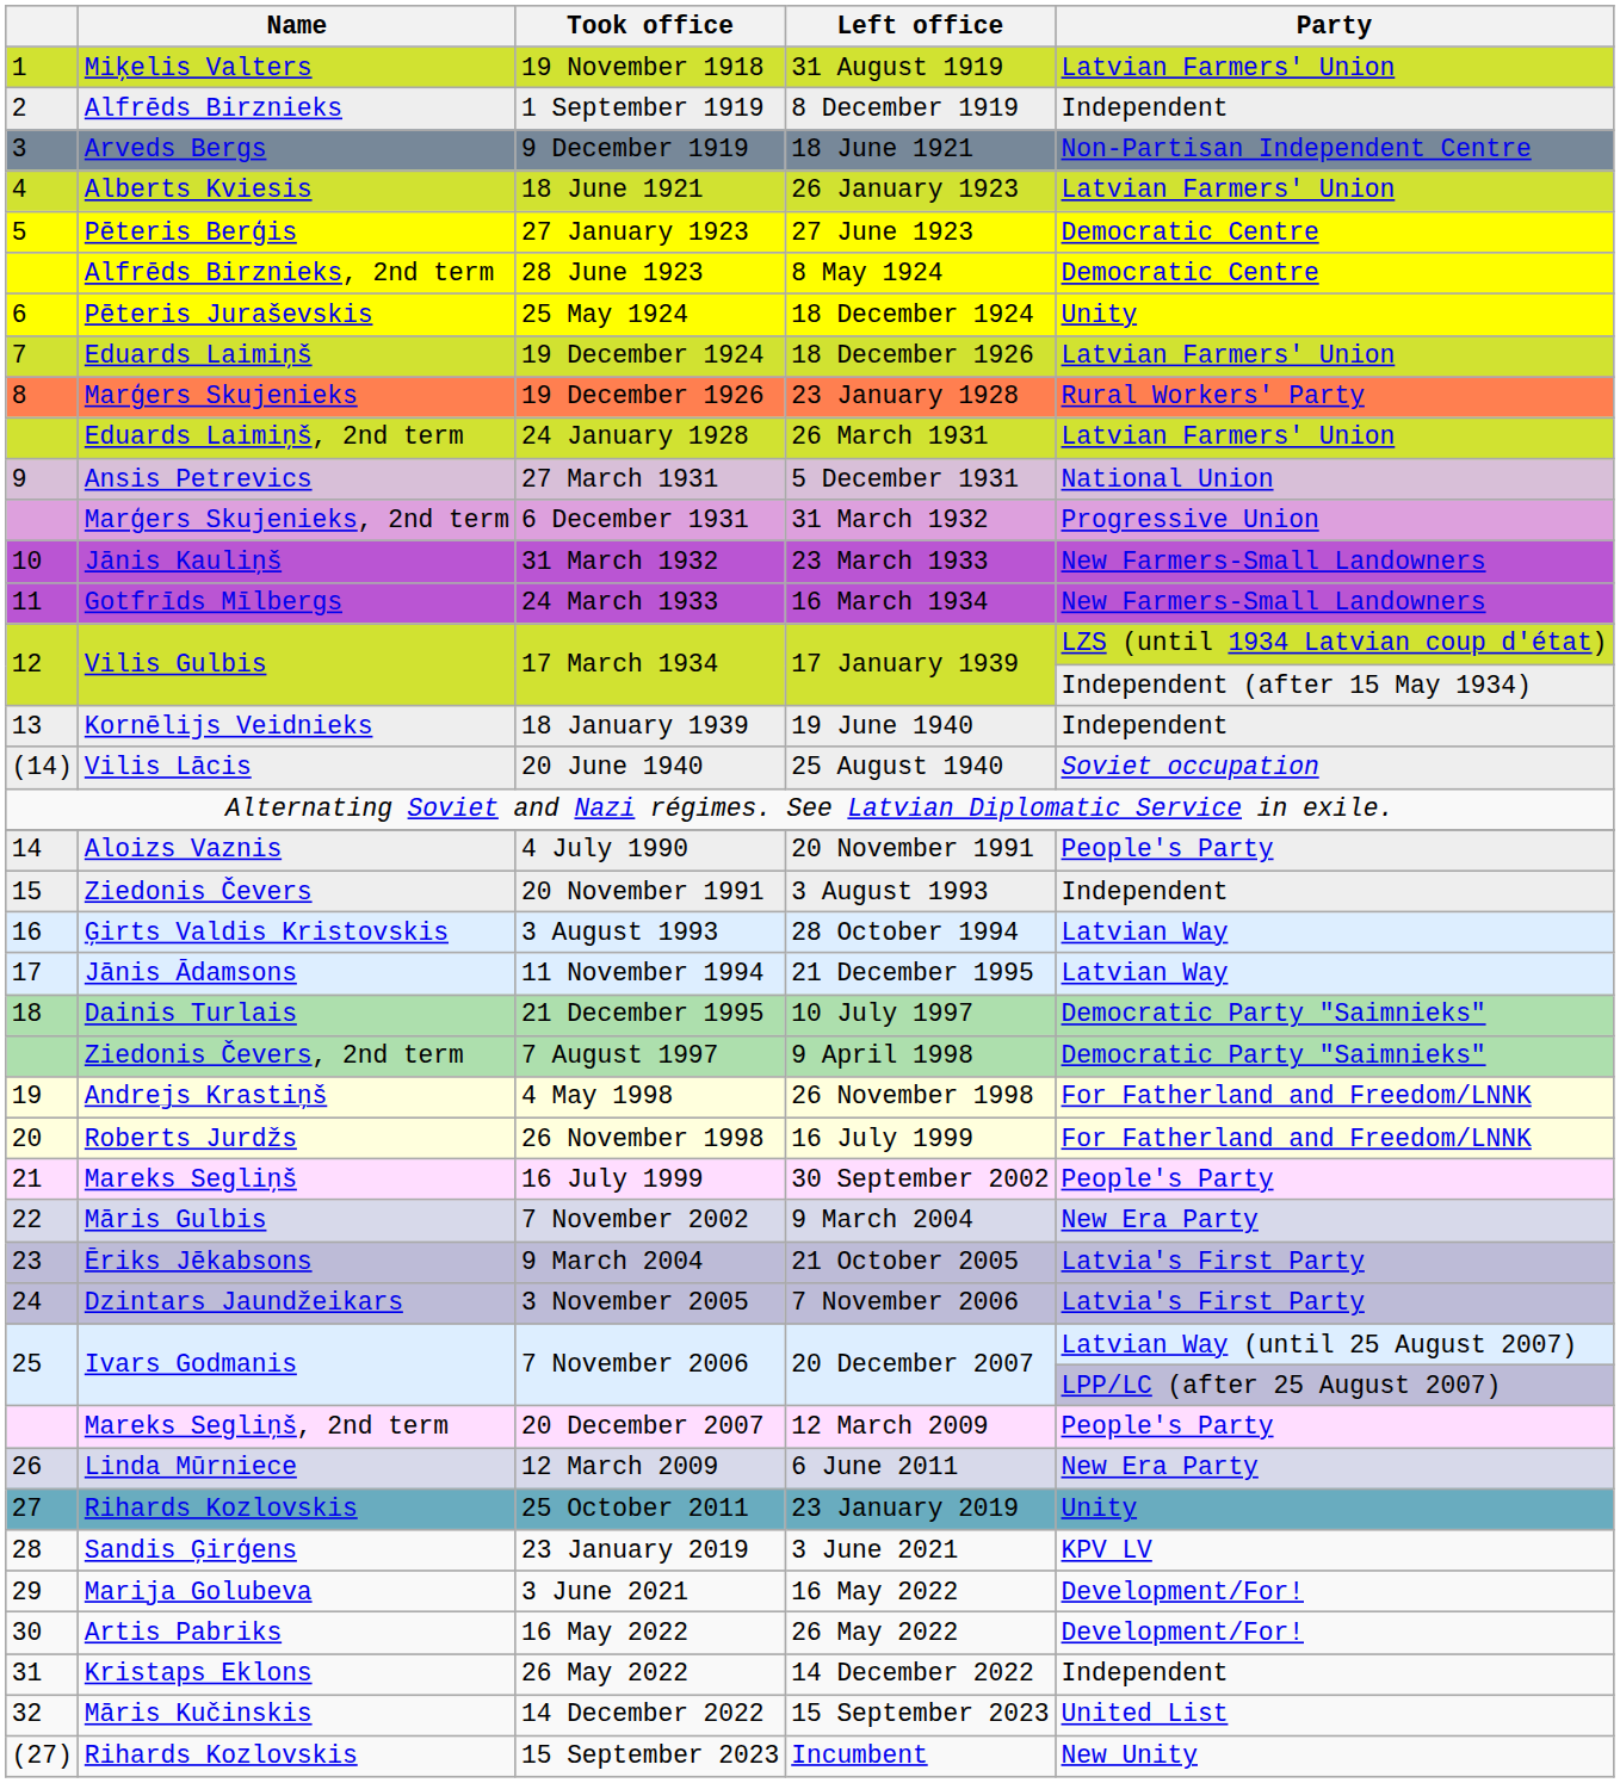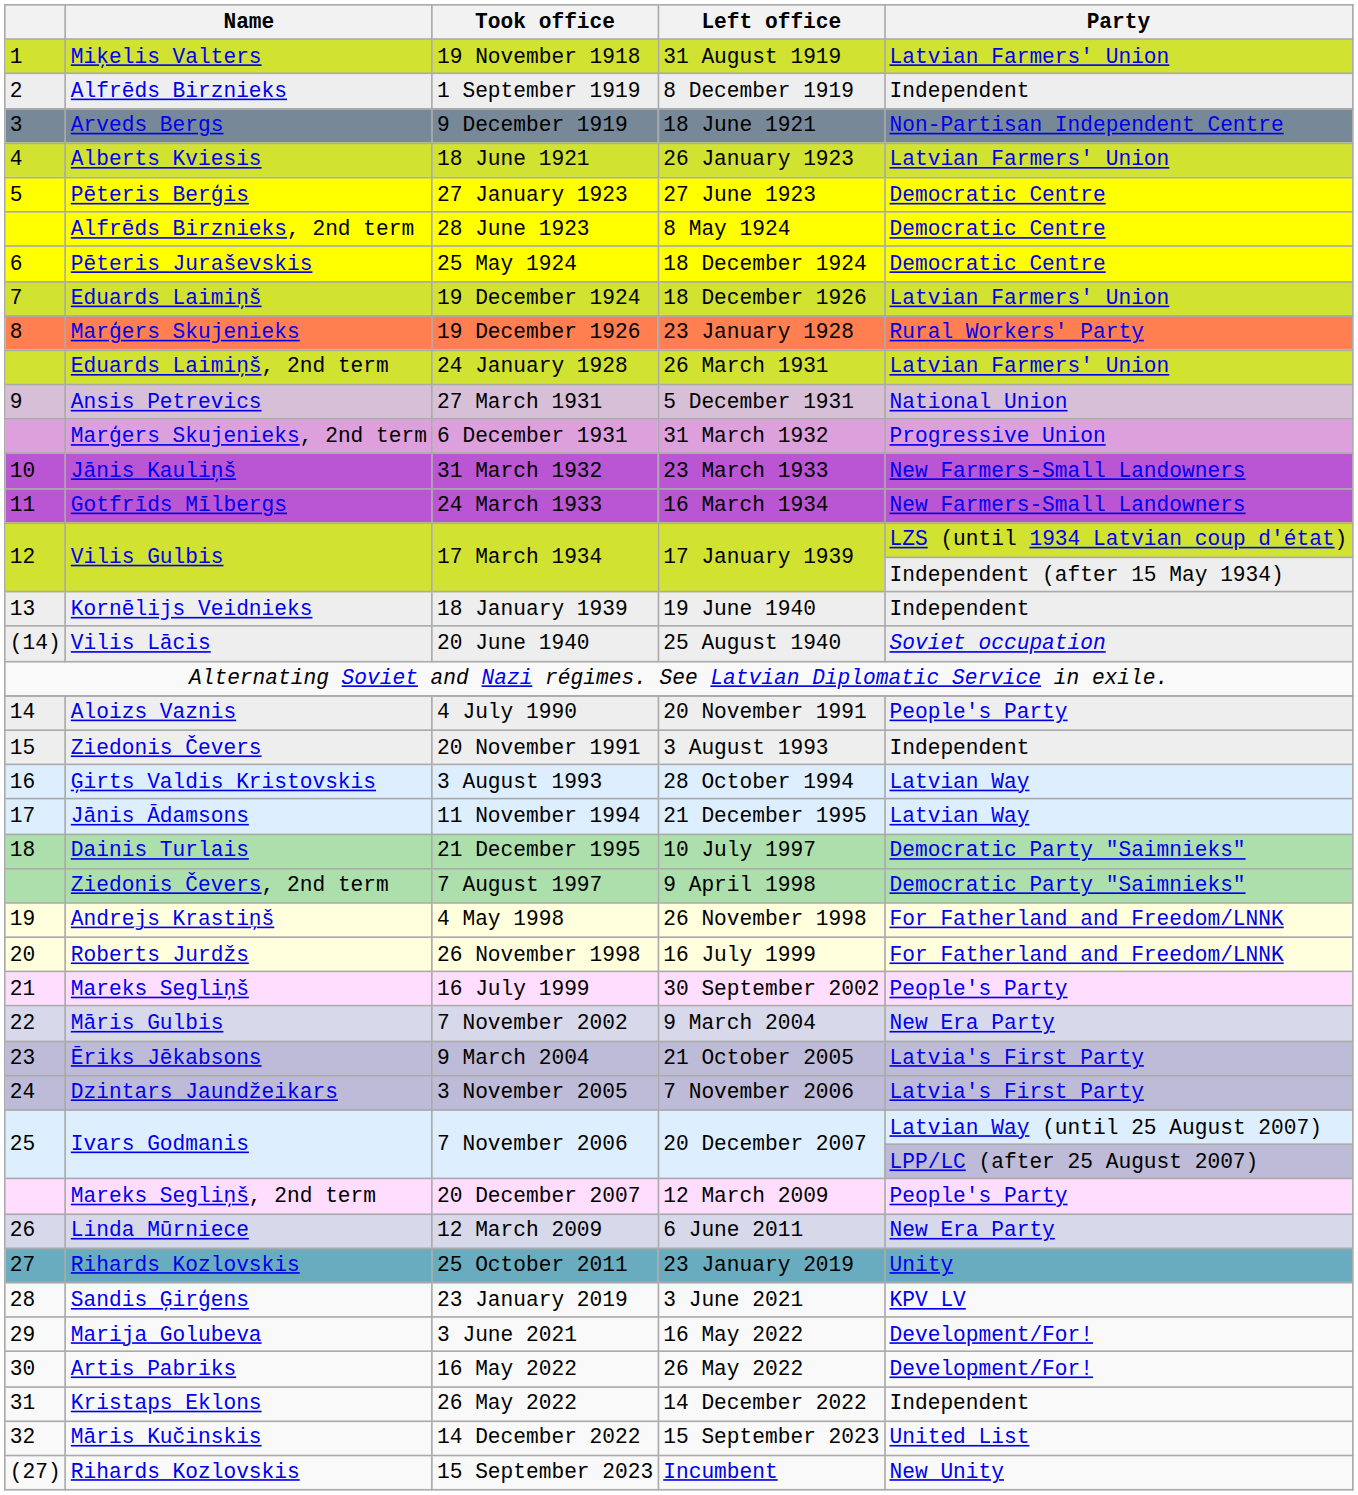 <table class="wikitable">
 <tr>
 <th></th>
 <th>Name</th>
 <th>Took office</th>
 <th>Left office</th>
 <th>Party</th>
 </tr>
 <tr bgcolor=#D1E231>
 <td>1</td>
 <td><a href='#'>Miķelis Valters</a></td>
 <td>19 November 1918</td>
 <td>31 August 1919</td>
 <td><a href='#'>Latvian Farmers' Union</a></td>
 </tr>
 <tr bgcolor=#EEEEEE>
 <td>2</td>
 <td><a href='#'>Alfrēds Birznieks</a></td>
 <td>1 September 1919</td>
 <td>8 December 1919</td>
 <td>Independent</td>
 </tr>
 <tr bgcolor=#778899>
 <td>3</td>
 <td><a href='#'>Arveds Bergs</a></td>
 <td>9 December 1919</td>
 <td>18 June 1921</td>
 <td><a href='#'>Non-Partisan Independent Centre</a></td>
 </tr>
 <tr bgcolor=#D1E231>
 <td>4</td>
 <td><a href='#'>Alberts Kviesis</a></td>
 <td>18 June 1921</td>
 <td>26 January 1923</td>
 <td><a href='#'>Latvian Farmers' Union</a></td>
 </tr>
 <tr bgcolor=#FFFF00>
 <td>5</td>
 <td><a href='#'>Pēteris Berģis</a></td>
 <td>27 January 1923</td>
 <td>27 June 1923</td>
 <td><a href='#'>Democratic Centre</a></td>
 </tr>
 <tr bgcolor=#FFFF00>
 <td></td>
 <td><a href='#'>Alfrēds Birznieks</a>, 2nd term</td>
 <td>28 June 1923</td>
 <td>8 May 1924</td>
 <td><a href='#'>Democratic Centre</a></td>
 </tr>
 <tr bgcolor=#FFFF00>
 <td>6</td>
 <td><a href='#'>Pēteris Juraševskis</a></td>
 <td>25 May 1924</td>
 <td>18 December 1924</td>
-<td><a href='#'>Unity</a></td>
+<td><a href='#'>Democratic Centre</a></td>
 </tr>
 <tr bgcolor=#D1E231>
 <td>7</td>
 <td><a href='#'>Eduards Laimiņš</a></td>
 <td>19 December 1924</td>
 <td>18 December 1926</td>
 <td><a href='#'>Latvian Farmers' Union</a></td>
 </tr>
 <tr bgcolor=coral>
 <td>8</td>
 <td><a href='#'>Marģers Skujenieks</a></td>
 <td>19 December 1926</td>
 <td>23 January 1928</td>
 <td><a href='#'>Rural Workers' Party</a></td>
 </tr>
 <tr bgcolor=#D1E231>
 <td></td>
 <td><a href='#'>Eduards Laimiņš</a>, 2nd term</td>
 <td>24 January 1928</td>
 <td>26 March 1931</td>
 <td><a href='#'>Latvian Farmers' Union</a></td>
 </tr>
 <tr bgcolor=#D8BFD8>
 <td>9</td>
 <td><a href='#'>Ansis Petrevics</a></td>
 <td>27 March 1931</td>
 <td>5 December 1931</td>
 <td><a href='#'>National Union</a></td>
 </tr>
 <tr bgcolor=#DDA0DD>
 <td></td>
 <td><a href='#'>Marģers Skujenieks</a>, 2nd term</td>
 <td>6 December 1931</td>
 <td>31 March 1932</td>
 <td><a href='#'>Progressive Union</a></td>
 </tr>
 <tr bgcolor=#BA55D3>
 <td>10</td>
 <td><a href='#'>Jānis Kauliņš</a></td>
 <td>31 March 1932</td>
 <td>23 March 1933</td>
 <td><a href='#'>New Farmers-Small Landowners</a></td>
 </tr>
 <tr bgcolor=#BA55D3>
 <td>11</td>
 <td><a href='#'>Gotfrīds Mīlbergs</a></td>
 <td>24 March 1933</td>
 <td>16 March 1934</td>
 <td><a href='#'>New Farmers-Small Landowners</a></td>
 </tr>
 <tr bgcolor=#D1E231>
 <td rowspan="2">12</td>
 <td rowspan="2"><a href='#'>Vilis Gulbis</a></td>
 <td rowspan="2">17 March 1934</td>
 <td rowspan="2">17 January 1939</td>
 <td><a href='#'>LZS</a> (until <a href='#'>1934 Latvian coup d'état</a>)</td>
 </tr>
 <tr bgcolor=#EEEEEE>
 <td>Independent (after 15 May 1934)</td>
 </tr>
 <tr bgcolor=#EEEEEE>
 <td>13</td>
 <td><a href='#'>Kornēlijs Veidnieks</a></td>
 <td>18 January 1939</td>
 <td>19 June 1940</td>
 <td>Independent</td>
 </tr>
 <tr bgcolor=#EEEEEE>
 <td>(14)</td>
 <td><a href='#'>Vilis Lācis</a></td>
 <td>20 June 1940</td>
 <td>25 August 1940</td>
 <td><em><a href='#'>Soviet occupation</a></em></td>
 </tr>
 <tr>
 <td colspan="5" style="text-align: center;"><em>Alternating <a href='#'>Soviet</a> and <a href='#'>Nazi</a> régimes. See <a href='#'>Latvian Diplomatic Service</a> in exile.</em></td>
 </tr>
 <tr>
 </tr>
 <tr bgcolor=#EEEEEE>
 <td>14</td>
 <td><a href='#'>Aloizs Vaznis</a></td>
 <td>4 July 1990</td>
 <td>20 November 1991</td>
 <td><a href='#'>People's Party</a></td>
 </tr>
 <tr bgcolor=#EEEEEE>
 <td>15</td>
 <td><a href='#'>Ziedonis Čevers</a></td>
 <td>20 November 1991</td>
 <td>3 August 1993</td>
 <td>Independent</td>
 </tr>
 <tr bgcolor=#DDEEFF>
 <td>16</td>
 <td><a href='#'>Ģirts Valdis Kristovskis</a></td>
 <td>3 August 1993</td>
 <td>28 October 1994</td>
 <td><a href='#'>Latvian Way</a></td>
 </tr>
 <tr bgcolor=#DDEEFF>
 <td>17</td>
 <td><a href='#'>Jānis Ādamsons</a></td>
 <td>11 November 1994</td>
 <td>21 December 1995</td>
 <td><a href='#'>Latvian Way</a></td>
 </tr>
 <tr bgcolor=ADDFAD>
 <td>18</td>
 <td><a href='#'>Dainis Turlais</a></td>
 <td>21 December 1995</td>
 <td>10 July 1997</td>
 <td><a href='#'>Democratic Party "Saimnieks"</a></td>
 </tr>
 <tr bgcolor=ADDFAD>
 <td></td>
 <td><a href='#'>Ziedonis Čevers</a>, 2nd term</td>
 <td>7 August 1997</td>
 <td>9 April 1998</td>
 <td><a href='#'>Democratic Party "Saimnieks"</a></td>
 </tr>
 <tr bgcolor=#FFFFDD>
 <td>19</td>
 <td><a href='#'>Andrejs Krastiņš</a></td>
 <td>4 May 1998</td>
 <td>26 November 1998</td>
 <td><a href='#'>For Fatherland and Freedom/LNNK</a></td>
 </tr>
 <tr bgcolor=#FFFFDD>
 <td>20</td>
 <td><a href='#'>Roberts Jurdžs</a></td>
 <td>26 November 1998</td>
 <td>16 July 1999</td>
 <td><a href='#'>For Fatherland and Freedom/LNNK</a></td>
 </tr>
 <tr bgcolor=#FFDDFF>
 <td>21</td>
 <td><a href='#'>Mareks Segliņš</a></td>
 <td>16 July 1999</td>
 <td>30 September 2002</td>
 <td><a href='#'>People's Party</a></td>
 </tr>
 <tr bgcolor=#D7D9EA>
 <td>22</td>
 <td><a href='#'>Māris Gulbis</a></td>
 <td>7 November 2002</td>
 <td>9 March 2004</td>
 <td><a href='#'>New Era Party</a></td>
 </tr>
 <tr bgcolor=#BDBBD7>
 <td>23</td>
 <td><a href='#'>Ēriks Jēkabsons</a></td>
 <td>9 March 2004</td>
 <td>21 October 2005</td>
 <td><a href='#'>Latvia's First Party</a></td>
 </tr>
 <tr bgcolor=#BDBBD7>
 <td>24</td>
 <td><a href='#'>Dzintars Jaundžeikars</a></td>
 <td>3 November 2005</td>
 <td>7 November 2006</td>
 <td><a href='#'>Latvia's First Party</a></td>
 </tr>
 <tr bgcolor=#DDEEFF>
 <td rowspan="2">25</td>
 <td rowspan="2"><a href='#'>Ivars Godmanis</a></td>
 <td rowspan="2">7 November 2006</td>
 <td rowspan="2">20 December 2007</td>
 <td><a href='#'>Latvian Way</a> (until 25 August 2007)</td>
 </tr>
 <tr bgcolor=#BDBBD7>
 <td><a href='#'>LPP/LC</a> (after 25 August 2007)</td>
 </tr>
 <tr bgcolor=#FFDDFF>
 <td></td>
 <td><a href='#'>Mareks Segliņš</a>, 2nd term</td>
 <td>20 December 2007</td>
 <td>12 March 2009</td>
 <td><a href='#'>People's Party</a></td>
 </tr>
 <tr bgcolor=#D7D9EA>
 <td>26</td>
 <td><a href='#'>Linda Mūrniece</a></td>
 <td>12 March 2009</td>
 <td>6 June 2011</td>
 <td><a href='#'>New Era Party</a></td>
 </tr>
 <tr bgcolor=#69ACBF>
 <td>27</td>
 <td><a href='#'>Rihards Kozlovskis</a></td>
 <td>25 October 2011</td>
 <td>23 January 2019</td>
 <td><a href='#'>Unity</a></td>
 </tr>
 <tr>
 <td>28</td>
 <td><a href='#'>Sandis Ģirģens</a></td>
 <td>23 January 2019</td>
 <td>3 June 2021</td>
 <td><a href='#'>KPV LV</a></td>
 </tr>
 <tr>
 <td>29</td>
 <td><a href='#'>Marija Golubeva</a></td>
 <td>3 June 2021</td>
 <td>16 May 2022</td>
 <td><a href='#'>Development/For!</a></td>
 </tr>
 <tr>
 <td>30</td>
 <td><a href='#'>Artis Pabriks</a></td>
 <td>16 May 2022</td>
 <td>26 May 2022</td>
 <td><a href='#'>Development/For!</a></td>
 </tr>
 <tr>
 <td>31</td>
 <td><a href='#'>Kristaps Eklons</a></td>
 <td>26 May 2022</td>
 <td>14 December 2022</td>
 <td>Independent</td>
 </tr>
 <tr>
 <td>32</td>
 <td><a href='#'>Māris Kučinskis</a></td>
 <td>14 December 2022</td>
 <td>15 September 2023</td>
 <td><a href='#'>United List</a></td>
 </tr>
 <tr>
 <td>(27)</td>
 <td><a href='#'>Rihards Kozlovskis</a></td>
 <td>15 September 2023</td>
 <td><a href='#'>Incumbent</a></td>
 <td><a href='#'>New Unity</a></td>
 </tr>
 </table>
